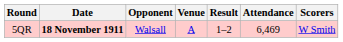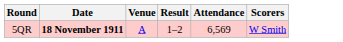 <table class="wikitable" style="font-size:100%; text-align:center">
 <tr>
 <th>Round</th>
 <th>Date</th>
-<th>Opponent</th>
 <th>Venue</th>
 <th>Result</th>
 <th>Attendance</th>
 <th>Scorers</th>
 </tr>
 <tr style="background-color: #FFCCCC;">
 <td>5QR</td>
 <td><strong>18 November 1911</strong></td>
-<td><a href='#'>Walsall</a></td>
 <td><a href='#'>A</a></td>
 <td>1–2</td>
-<td>6,469</td>
+<td>6,569</td>
 <td><a href='#'>W Smith</a></td>
 </tr>
 </table>
